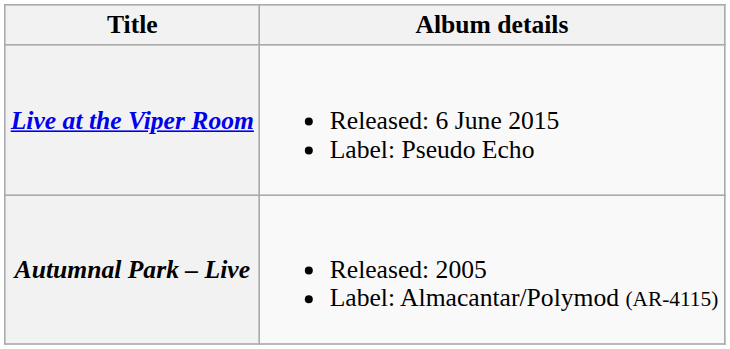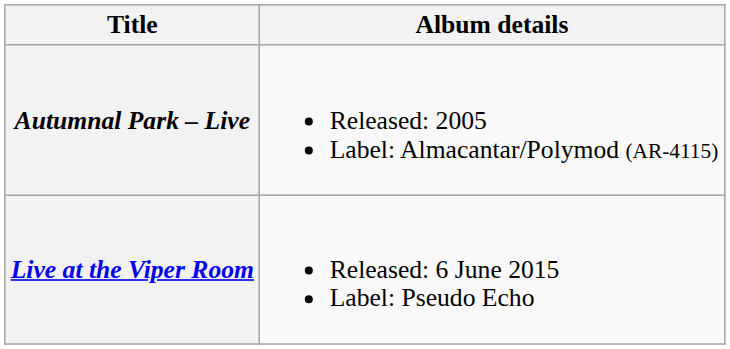 <table class="wikitable plainrowheaders">
 <tr>
 <th scope="col">Title</th>
 <th scope="col">Album details</th>
 </tr>
 <tr>
+<th scope="row"><em>Autumnal Park – Live</em></th>
+<td><br><ul><li>Released: 2005</li><li>Label: Almacantar/Polymod <small>(AR-4115)</small></li></ul></td>
+</tr>
+<tr>
 <th scope="row"><em><a href='#'>Live at the Viper Room</a></em></th>
 <td><br><ul><li>Released: 6 June 2015</li><li>Label: Pseudo Echo</li></ul></td>
 </tr>
-<tr>
-<th scope="row"><em>Autumnal Park – Live</em></th>
-<td><br><ul><li>Released: 2005</li><li>Label: Almacantar/Polymod <small>(AR-4115)</small></li></ul></td>
-</tr>
 </table>
